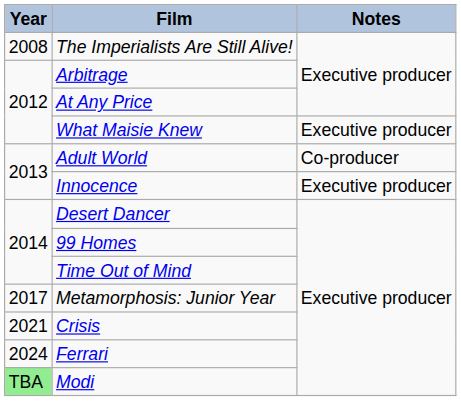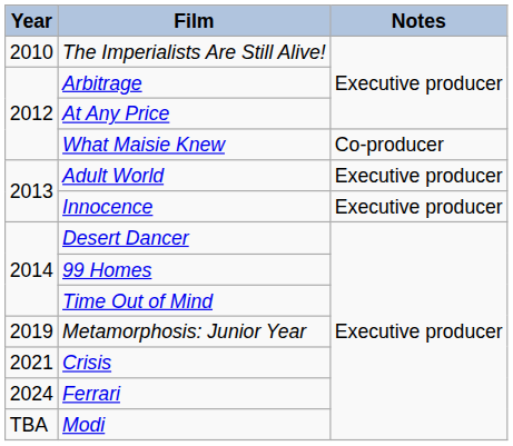 <table class="wikitable" style="font-size:95%;">
 <tr>
 <th style="background:#B0C4DE;">Year</th>
 <th style="background:#B0C4DE;">Film</th>
 <th style="background:#B0C4DE;">Notes</th>
 </tr>
 <tr>
-<td>2008</td>
+<td>2010</td>
 <td><em>The Imperialists Are Still Alive!</em></td>
 <td rowspan="3">Executive producer</td>
 </tr>
 <tr>
 <td rowspan="3">2012</td>
 <td><em><a href='#'>Arbitrage</a></em></td>
 </tr>
 <tr>
 <td><em><a href='#'>At Any Price</a></em></td>
 </tr>
 <tr>
 <td><em><a href='#'>What Maisie Knew</a></em></td>
-<td>Executive producer</td>
+<td>Co-producer</td>
 </tr>
 <tr>
 <td rowspan="2">2013</td>
 <td><em><a href='#'>Adult World</a></em></td>
-<td>Co-producer</td>
+<td>Executive producer</td>
 </tr>
 <tr>
 <td><em><a href='#'>Innocence</a></em></td>
 <td>Executive producer</td>
 </tr>
 <tr>
 <td rowspan="3">2014</td>
 <td><em><a href='#'>Desert Dancer</a></em></td>
 <td rowspan="7">Executive producer</td>
 </tr>
 <tr>
 <td><em><a href='#'>99 Homes</a></em></td>
 </tr>
 <tr>
 <td><em><a href='#'>Time Out of Mind</a></em></td>
 </tr>
 <tr>
-<td>2017</td>
+<td>2019</td>
 <td><em>Metamorphosis: Junior Year</em></td>
 </tr>
 <tr>
 <td>2021</td>
 <td><em><a href='#'>Crisis</a></em></td>
 </tr>
 <tr>
 <td>2024</td>
 <td><em><a href='#'>Ferrari</a></em></td>
 </tr>
 <tr>
-<td style="background: lightgreen;">TBA</td>
+<td>TBA</td>
 <td><em><a href='#'>Modi</a></em></td>
 </tr>
 </table>
